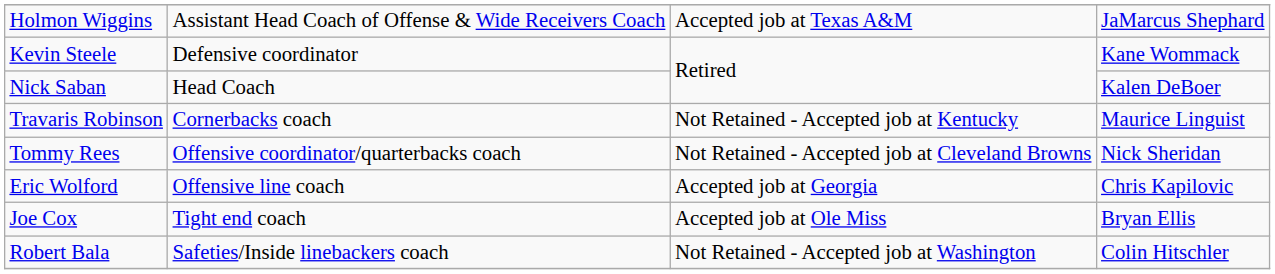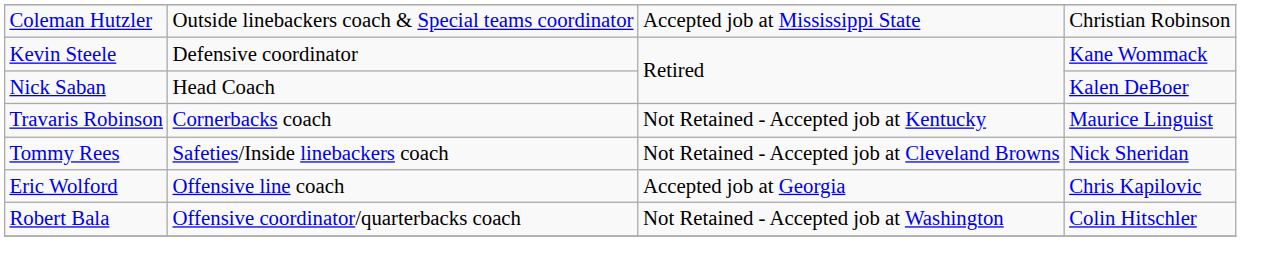 <table class="wikitable">
 <tr>
 </tr>
 <tr>
-<td><a href='#'>Holmon Wiggins</a></td>
-<td>Assistant Head Coach of Offense & <a href='#'>Wide Receivers Coach</a></td>
-<td>Accepted job at <a href='#'>Texas A&M</a></td>
-<td><a href='#'>JaMarcus Shephard</a></td>
+<td><a href='#'>Coleman Hutzler</a></td>
+<td>Outside linebackers coach & <a href='#'>Special teams coordinator</a></td>
+<td>Accepted job at <a href='#'>Mississippi State</a></td>
+<td>Christian Robinson </td>
 </tr>
 <tr>
 <td><a href='#'>Kevin Steele</a></td>
 <td>Defensive coordinator</td>
 <td rowspan=2>Retired</td>
 <td><a href='#'>Kane Wommack</a></td>
 </tr>
 <tr>
 <td><a href='#'>Nick Saban</a></td>
 <td>Head Coach</td>
 <td><a href='#'>Kalen DeBoer</a></td>
 </tr>
 <tr>
 <td><a href='#'>Travaris Robinson</a></td>
 <td><a href='#'>Cornerbacks</a> coach</td>
 <td>Not Retained - Accepted job at <a href='#'>Kentucky</a></td>
 <td><a href='#'>Maurice Linguist</a></td>
 </tr>
 <tr>
 <td><a href='#'>Tommy Rees</a></td>
-<td><a href='#'>Offensive coordinator</a>/quarterbacks coach</td>
+<td><a href='#'>Safeties</a>/Inside <a href='#'>linebackers</a> coach</td>
 <td>Not Retained - Accepted job at <a href='#'>Cleveland Browns</a></td>
 <td><a href='#'>Nick Sheridan</a></td>
 </tr>
 <tr>
 <td><a href='#'>Eric Wolford</a></td>
 <td><a href='#'>Offensive line</a> coach</td>
 <td>Accepted job at <a href='#'>Georgia</a></td>
 <td><a href='#'>Chris Kapilovic</a></td>
 </tr>
 <tr>
-<td><a href='#'>Joe Cox</a></td>
-<td><a href='#'>Tight end</a> coach</td>
-<td>Accepted job at <a href='#'>Ole Miss</a></td>
-<td><a href='#'>Bryan Ellis</a></td>
-</tr>
-<tr>
 <td><a href='#'>Robert Bala</a></td>
-<td><a href='#'>Safeties</a>/Inside <a href='#'>linebackers</a> coach</td>
+<td><a href='#'>Offensive coordinator</a>/quarterbacks coach</td>
 <td>Not Retained - Accepted job at <a href='#'>Washington</a></td>
 <td><a href='#'>Colin Hitschler</a></td>
 </tr>
 <tr>
 </tr>
 </table>
